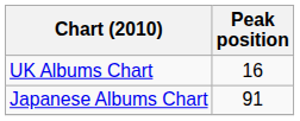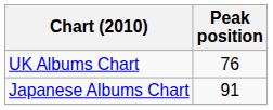 <table class="wikitable">
 <tr>
 <th>Chart (2010)</th>
 <th>Peak<br>position</th>
 </tr>
 <tr>
 <td><a href='#'>UK Albums Chart</a></td>
-<td align="center">16</td>
+<td align="center">76</td>
 </tr>
 <tr>
 <td><a href='#'>Japanese Albums Chart</a></td>
 <td align="center">91</td>
 </tr>
 <tr>
 </tr>
 </table>
